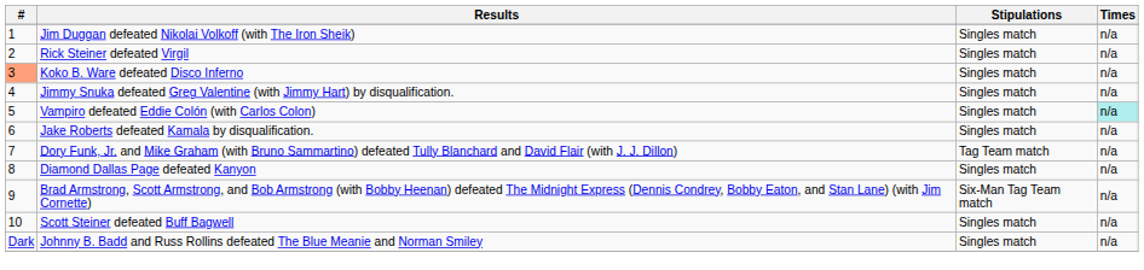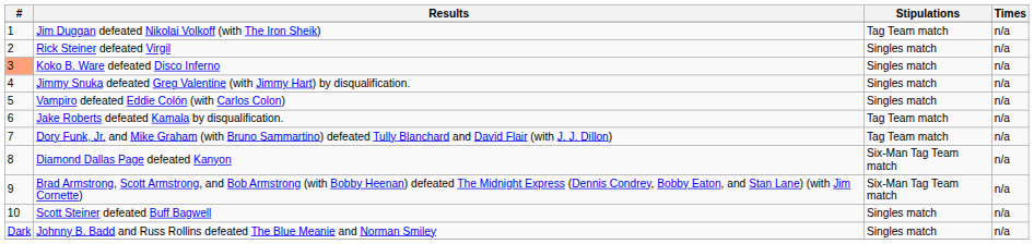 <table style="font-size: 85%" class="wikitable sortable">
 <tr>
 <th><strong>#</strong></th>
 <th><strong>Results</strong></th>
 <th><strong>Stipulations</strong></th>
 <th><strong>Times</strong></th>
 </tr>
 <tr>
 </tr>
 <tr>
 <td>1</td>
 <td><a href='#'>Jim Duggan</a> defeated <a href='#'>Nikolai Volkoff</a> (with <a href='#'>The Iron Sheik</a>)</td>
-<td>Singles match</td>
+<td>Tag Team match</td>
 <td>n/a</td>
 </tr>
 <tr>
 <td>2</td>
 <td><a href='#'>Rick Steiner</a> defeated <a href='#'>Virgil</a></td>
 <td>Singles match</td>
 <td>n/a</td>
 </tr>
 <tr>
 <td style="background: lightsalmon;">3</td>
 <td><a href='#'>Koko B. Ware</a> defeated <a href='#'>Disco Inferno</a></td>
 <td>Singles match</td>
 <td>n/a</td>
 </tr>
 <tr>
 <td>4</td>
 <td><a href='#'>Jimmy Snuka</a> defeated <a href='#'>Greg Valentine</a> (with <a href='#'>Jimmy Hart</a>) by disqualification.</td>
 <td>Singles match</td>
 <td>n/a</td>
 </tr>
 <tr>
 <td>5</td>
 <td><a href='#'>Vampiro</a> defeated <a href='#'>Eddie Colón</a> (with <a href='#'>Carlos Colon</a>)</td>
 <td>Singles match</td>
-<td style="background: paleturquoise;">n/a</td>
+<td>n/a</td>
 </tr>
 <tr>
 <td>6</td>
 <td><a href='#'>Jake Roberts</a> defeated <a href='#'>Kamala</a> by disqualification.</td>
-<td>Singles match</td>
+<td>Tag Team match</td>
 <td>n/a</td>
 </tr>
 <tr>
 <td>7</td>
 <td><a href='#'>Dory Funk, Jr.</a> and <a href='#'>Mike Graham</a> (with <a href='#'>Bruno Sammartino</a>) defeated <a href='#'>Tully Blanchard</a> and <a href='#'>David Flair</a> (with <a href='#'>J. J. Dillon</a>)</td>
 <td>Tag Team match</td>
 <td>n/a</td>
 </tr>
 <tr>
 <td>8</td>
 <td><a href='#'>Diamond Dallas Page</a> defeated <a href='#'>Kanyon</a></td>
-<td>Singles match</td>
+<td>Six-Man Tag Team match</td>
 <td>n/a</td>
 </tr>
 <tr>
 <td>9</td>
 <td><a href='#'>Brad Armstrong</a>, <a href='#'>Scott Armstrong</a>, and <a href='#'>Bob Armstrong</a> (with <a href='#'>Bobby Heenan</a>) defeated <a href='#'>The Midnight Express</a> (<a href='#'>Dennis Condrey</a>, <a href='#'>Bobby Eaton</a>, and <a href='#'>Stan Lane</a>) (with <a href='#'>Jim Cornette</a>)</td>
 <td>Six-Man Tag Team match</td>
 <td>n/a</td>
 </tr>
 <tr>
 <td>10</td>
 <td><a href='#'>Scott Steiner</a> defeated <a href='#'>Buff Bagwell</a></td>
 <td>Singles match</td>
 <td>n/a</td>
 </tr>
 <tr>
 <td><a href='#'>Dark</a></td>
 <td><a href='#'>Johnny B. Badd</a> and Russ Rollins defeated <a href='#'>The Blue Meanie</a> and <a href='#'>Norman Smiley</a></td>
 <td>Singles match</td>
 <td>n/a</td>
 </tr>
 <tr>
 </tr>
 </table>
